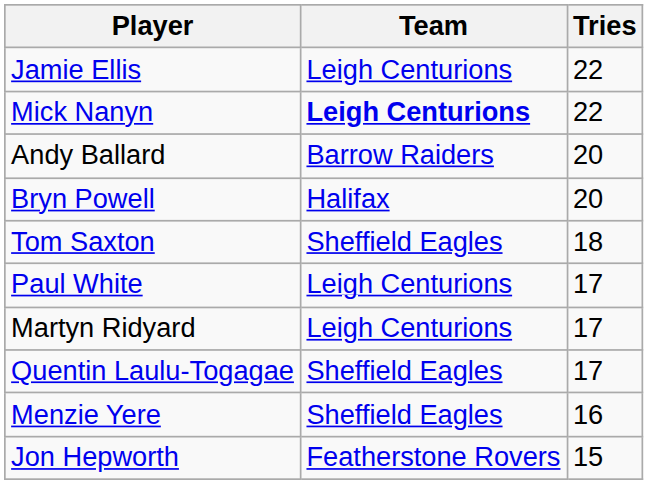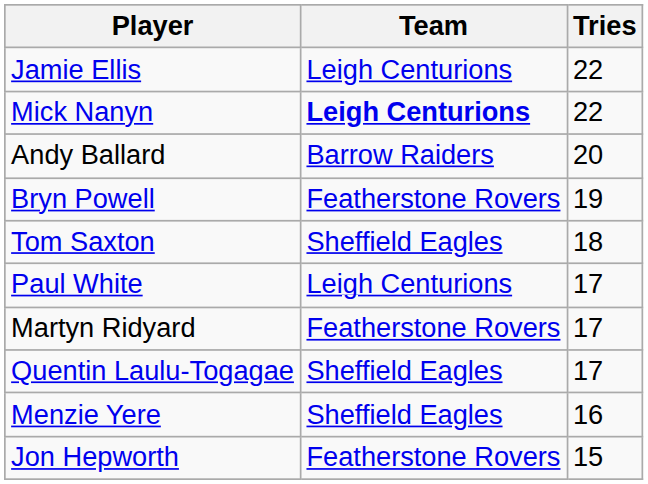 <table class="wikitable" style="text-align:left;">
 <tr>
 <th>Player</th>
 <th>Team</th>
 <th>Tries</th>
 </tr>
 <tr>
 <td><a href='#'>Jamie Ellis</a></td>
 <td><a href='#'>Leigh Centurions</a></td>
 <td>22</td>
 </tr>
 <tr>
 <td><a href='#'>Mick Nanyn</a></td>
 <td><strong><a href='#'>Leigh Centurions</a></strong></td>
 <td>22</td>
 </tr>
 <tr>
 <td>Andy Ballard</td>
 <td><a href='#'>Barrow Raiders</a></td>
 <td>20</td>
 </tr>
 <tr>
 <td><a href='#'>Bryn Powell</a></td>
-<td><a href='#'>Halifax</a></td>
-<td>20</td>
+<td><a href='#'>Featherstone Rovers</a></td>
+<td>19</td>
 </tr>
 <tr>
 <td><a href='#'>Tom Saxton</a></td>
 <td><a href='#'>Sheffield Eagles</a></td>
 <td>18</td>
 </tr>
 <tr>
 <td><a href='#'>Paul White</a></td>
 <td><a href='#'>Leigh Centurions</a></td>
 <td>17</td>
 </tr>
 <tr>
 <td>Martyn Ridyard</td>
-<td><a href='#'>Leigh Centurions</a></td>
+<td><a href='#'>Featherstone Rovers</a></td>
 <td>17</td>
 </tr>
 <tr>
 <td><a href='#'>Quentin Laulu-Togagae</a></td>
 <td><a href='#'>Sheffield Eagles</a></td>
 <td>17</td>
 </tr>
 <tr>
 <td><a href='#'>Menzie Yere</a></td>
 <td><a href='#'>Sheffield Eagles</a></td>
 <td>16</td>
 </tr>
 <tr>
 <td><a href='#'>Jon Hepworth</a></td>
 <td><a href='#'>Featherstone Rovers</a></td>
 <td>15</td>
 </tr>
 </table>
